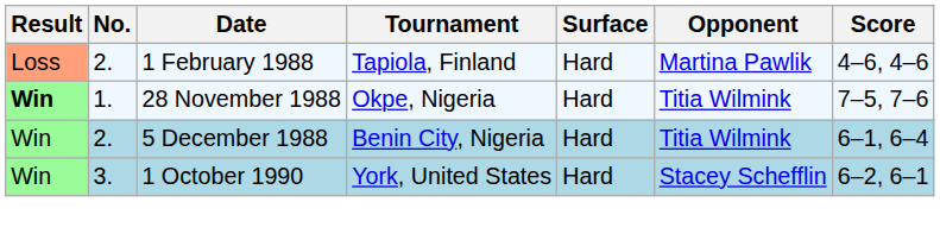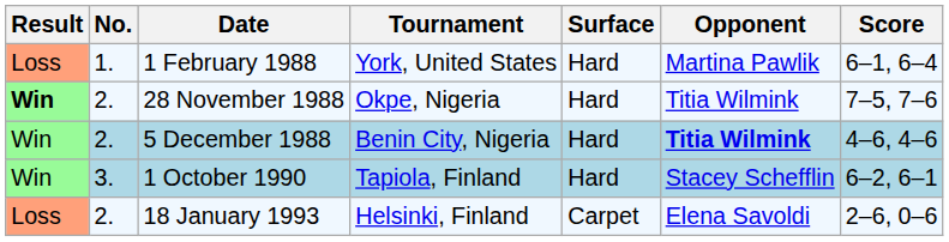 <table class="sortable wikitable" style=font-size:97%>
 <tr>
 <th>Result</th>
 <th>No.</th>
 <th>Date</th>
 <th>Tournament</th>
 <th>Surface</th>
 <th>Opponent</th>
 <th>Score</th>
 </tr>
 <tr bgcolor="#f0f8ff">
 <td style="background:#ffa07a;">Loss</td>
-<td>2.</td>
+<td>1.</td>
 <td>1 February 1988</td>
-<td><a href='#'>Tapiola</a>, Finland</td>
+<td><a href='#'>York</a>, United States</td>
 <td>Hard</td>
 <td> <a href='#'>Martina Pawlik</a></td>
-<td>4–6, 4–6</td>
+<td>6–1, 6–4</td>
 </tr>
 <tr bgcolor="#f0f8ff">
 <td style="background:#98fb98;"><strong>Win</strong></td>
-<td>1.</td>
+<td>2.</td>
 <td>28 November 1988</td>
 <td><a href='#'>Okpe</a>, Nigeria</td>
 <td>Hard</td>
 <td> <a href='#'>Titia Wilmink</a></td>
 <td>7–5, 7–6</td>
 </tr>
 <tr bgcolor=lightblue>
 <td style="background:#98fb98;">Win</td>
 <td>2.</td>
 <td>5 December 1988</td>
 <td><a href='#'>Benin City</a>, Nigeria</td>
 <td>Hard</td>
-<td> <a href='#'>Titia Wilmink</a></td>
-<td>6–1, 6–4</td>
+<td><strong> <a href='#'>Titia Wilmink</a></strong></td>
+<td>4–6, 4–6</td>
 </tr>
 <tr bgcolor=lightblue>
 <td style="background:#98fb98;">Win</td>
 <td>3.</td>
 <td>1 October 1990</td>
-<td><a href='#'>York</a>, United States</td>
+<td><a href='#'>Tapiola</a>, Finland</td>
 <td>Hard</td>
 <td> <a href='#'>Stacey Schefflin</a></td>
 <td>6–2, 6–1</td>
 </tr>
+<tr bgcolor="#f0f8ff">
+<td style="background:#ffa07a;">Loss</td>
+<td>2.</td>
+<td>18 January 1993</td>
+<td><a href='#'>Helsinki</a>, Finland</td>
+<td>Carpet</td>
+<td> <a href='#'>Elena Savoldi</a></td>
+<td>2–6, 0–6</td>
+</tr>
 </table>
